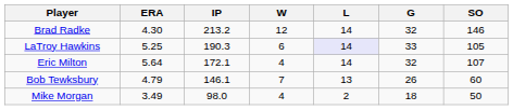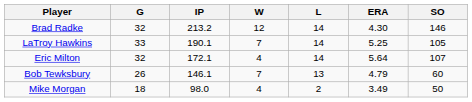 <table class="wikitable sortable">
 <tr>
 <th bgcolor="#DDDDFF" width="16%">Player</th>
-<th bgcolor="#DDDDFF" width="9%">ERA</th>
+<th bgcolor="#DDDDFF" width="9%">G</th>
 <th bgcolor="#DDDDFF" width="9%">IP</th>
 <th bgcolor="#DDDDFF" width="9%">W</th>
 <th bgcolor="#DDDDFF" width="9%">L</th>
-<th bgcolor="#DDDDFF" width="9%">G</th>
+<th bgcolor="#DDDDFF" width="9%">ERA</th>
 <th bgcolor="#DDDDFF" width="9%">SO</th>
 </tr>
 <tr align="center">
 <td><a href='#'>Brad Radke</a></td>
-<td>4.30</td>
+<td>32</td>
 <td>213.2</td>
 <td>12</td>
 <td>14</td>
-<td>32</td>
+<td>4.30</td>
 <td>146</td>
 </tr>
 <tr align=center>
 <td><a href='#'>LaTroy Hawkins</a></td>
+<td>33</td>
+<td>190.1</td>
+<td>7</td>
+<td>14</td>
 <td>5.25</td>
-<td>190.3</td>
-<td>6</td>
-<td style="background: lavender;">14</td>
-<td>33</td>
 <td>105</td>
 </tr>
 <tr align=center>
 <td><a href='#'>Eric Milton</a></td>
-<td>5.64</td>
+<td>32</td>
 <td>172.1</td>
 <td>4</td>
 <td>14</td>
-<td>32</td>
+<td>5.64</td>
 <td>107</td>
 </tr>
 <tr align=center>
 <td><a href='#'>Bob Tewksbury</a></td>
-<td>4.79</td>
+<td>26</td>
 <td>146.1</td>
 <td>7</td>
 <td>13</td>
-<td>26</td>
+<td>4.79</td>
 <td>60</td>
 </tr>
 <tr align=center>
 <td><a href='#'>Mike Morgan</a></td>
-<td>3.49</td>
+<td>18</td>
 <td>98.0</td>
 <td>4</td>
 <td>2</td>
-<td>18</td>
+<td>3.49</td>
 <td>50</td>
 </tr>
 </table>
